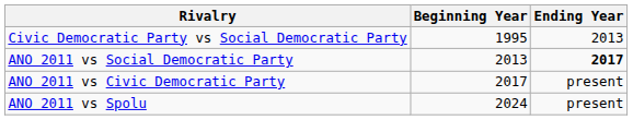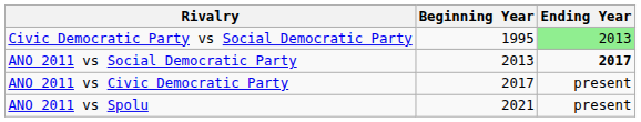 <table class="wikitable sortable">
 <tr>
 <th>Rivalry</th>
 <th>Beginning Year</th>
 <th>Ending Year</th>
 </tr>
 <tr>
 <td><a href='#'>Civic Democratic Party</a> vs <a href='#'>Social Democratic Party</a></td>
 <td style="text-align:right;">1995</td>
-<td style="text-align:right;">2013</td>
+<td style="background: lightgreen; text-align:right;">2013</td>
 </tr>
 <tr>
 <td><a href='#'>ANO 2011</a> vs <a href='#'>Social Democratic Party</a></td>
 <td style="text-align:right;">2013</td>
 <td style="text-align:right;"><strong>2017</strong></td>
 </tr>
 <tr>
 <td><a href='#'>ANO 2011</a> vs <a href='#'>Civic Democratic Party</a></td>
 <td style="text-align:right;">2017</td>
 <td style="text-align:right;">present</td>
 </tr>
 <tr>
 <td><a href='#'>ANO 2011</a> vs <a href='#'>Spolu</a></td>
-<td style="text-align:right;">2024</td>
+<td style="text-align:right;">2021</td>
 <td style="text-align:right;">present</td>
 </tr>
 </table>
